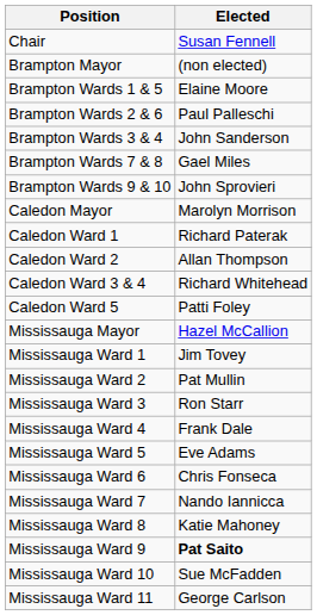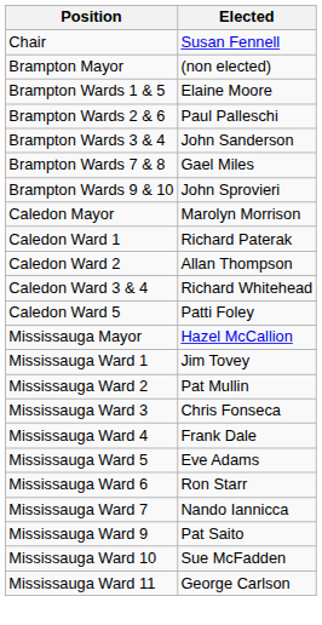 <table class="wikitable">
 <tr>
 <th>Position</th>
 <th>Elected</th>
 </tr>
 <tr>
 <td>Chair</td>
 <td><a href='#'>Susan Fennell</a></td>
 </tr>
 <tr>
 <td>Brampton Mayor</td>
 <td>(non elected)</td>
 </tr>
 <tr>
 <td>Brampton Wards 1 & 5</td>
 <td>Elaine Moore</td>
 </tr>
 <tr>
 <td>Brampton Wards 2 & 6</td>
 <td>Paul Palleschi</td>
 </tr>
 <tr>
 <td>Brampton Wards 3 & 4</td>
 <td>John Sanderson</td>
 </tr>
 <tr>
 <td>Brampton Wards 7 & 8</td>
 <td>Gael Miles</td>
 </tr>
 <tr>
 <td>Brampton Wards 9 & 10</td>
 <td>John Sprovieri</td>
 </tr>
 <tr>
 <td>Caledon Mayor</td>
 <td>Marolyn Morrison</td>
 </tr>
 <tr>
 <td>Caledon Ward 1</td>
 <td>Richard Paterak</td>
 </tr>
 <tr>
 <td>Caledon Ward 2</td>
 <td>Allan Thompson</td>
 </tr>
 <tr>
 <td>Caledon Ward 3 & 4</td>
 <td>Richard Whitehead</td>
 </tr>
 <tr>
 <td>Caledon Ward 5</td>
 <td>Patti Foley</td>
 </tr>
 <tr>
 <td>Mississauga Mayor</td>
 <td><a href='#'>Hazel McCallion</a></td>
 </tr>
 <tr>
 <td>Mississauga Ward 1</td>
 <td>Jim Tovey</td>
 </tr>
 <tr>
 <td>Mississauga Ward 2</td>
 <td>Pat Mullin</td>
 </tr>
 <tr>
 <td>Mississauga Ward 3</td>
-<td>Ron Starr</td>
+<td>Chris Fonseca</td>
 </tr>
 <tr>
 <td>Mississauga Ward 4</td>
 <td>Frank Dale</td>
 </tr>
 <tr>
 <td>Mississauga Ward 5</td>
 <td>Eve Adams</td>
 </tr>
 <tr>
 <td>Mississauga Ward 6</td>
-<td>Chris Fonseca</td>
+<td>Ron Starr</td>
 </tr>
 <tr>
 <td>Mississauga Ward 7</td>
 <td>Nando Iannicca</td>
 </tr>
 <tr>
-<td>Mississauga Ward 8</td>
-<td>Katie Mahoney</td>
-</tr>
-<tr>
 <td>Mississauga Ward 9</td>
-<td><strong>Pat Saito</strong></td>
+<td>Pat Saito</td>
 </tr>
 <tr>
 <td>Mississauga Ward 10</td>
 <td>Sue McFadden</td>
 </tr>
 <tr>
 <td>Mississauga Ward 11</td>
 <td>George Carlson</td>
 </tr>
 </table>
